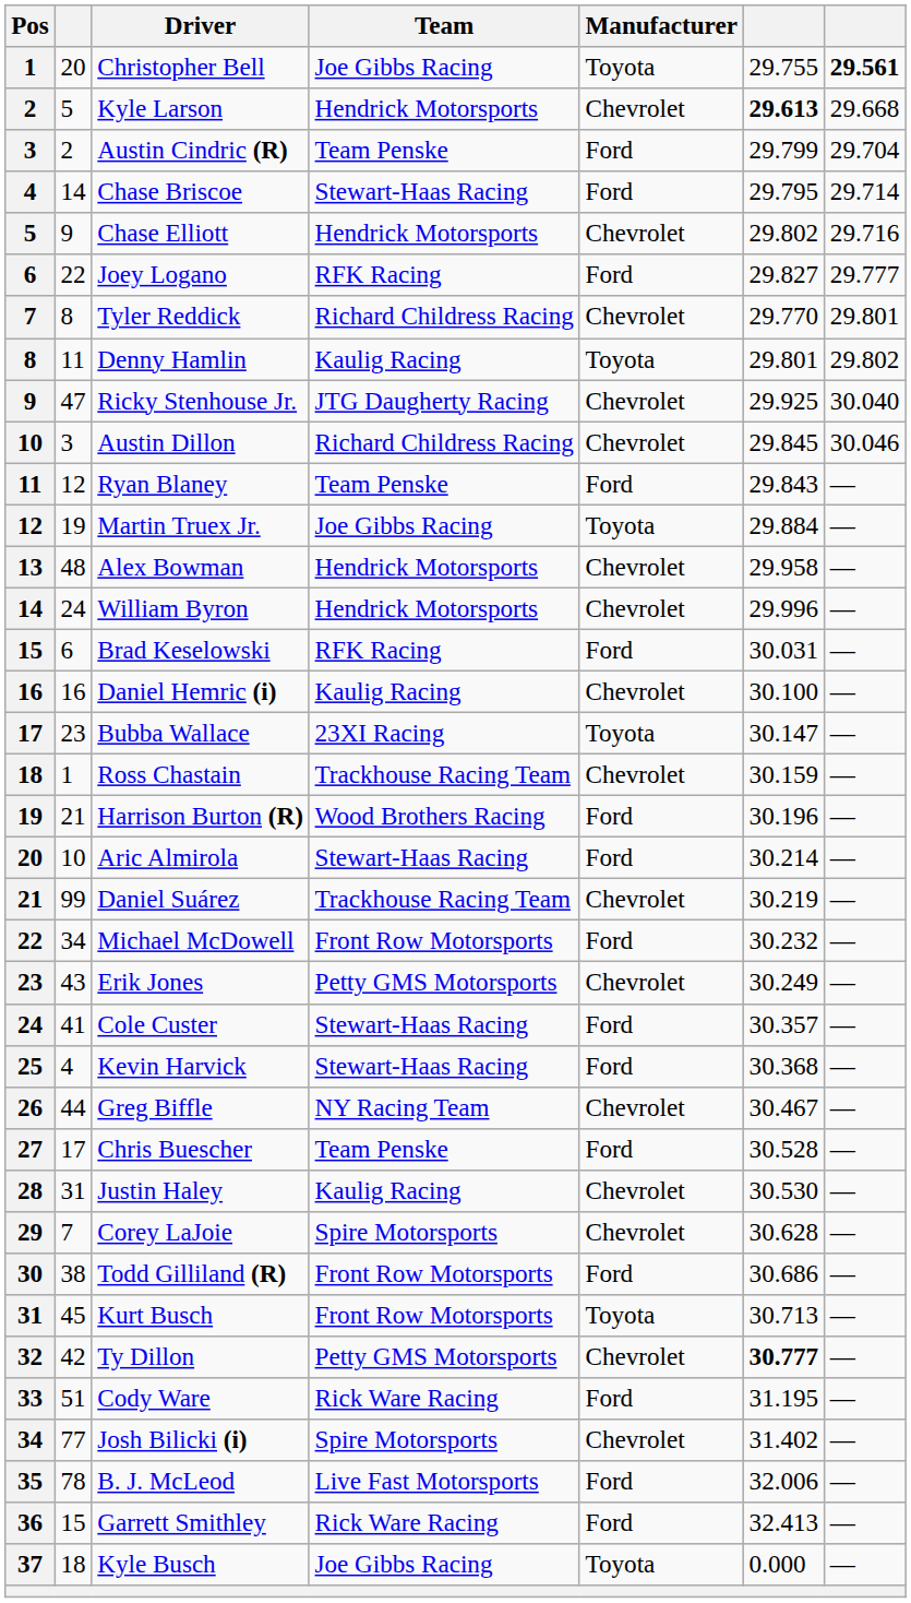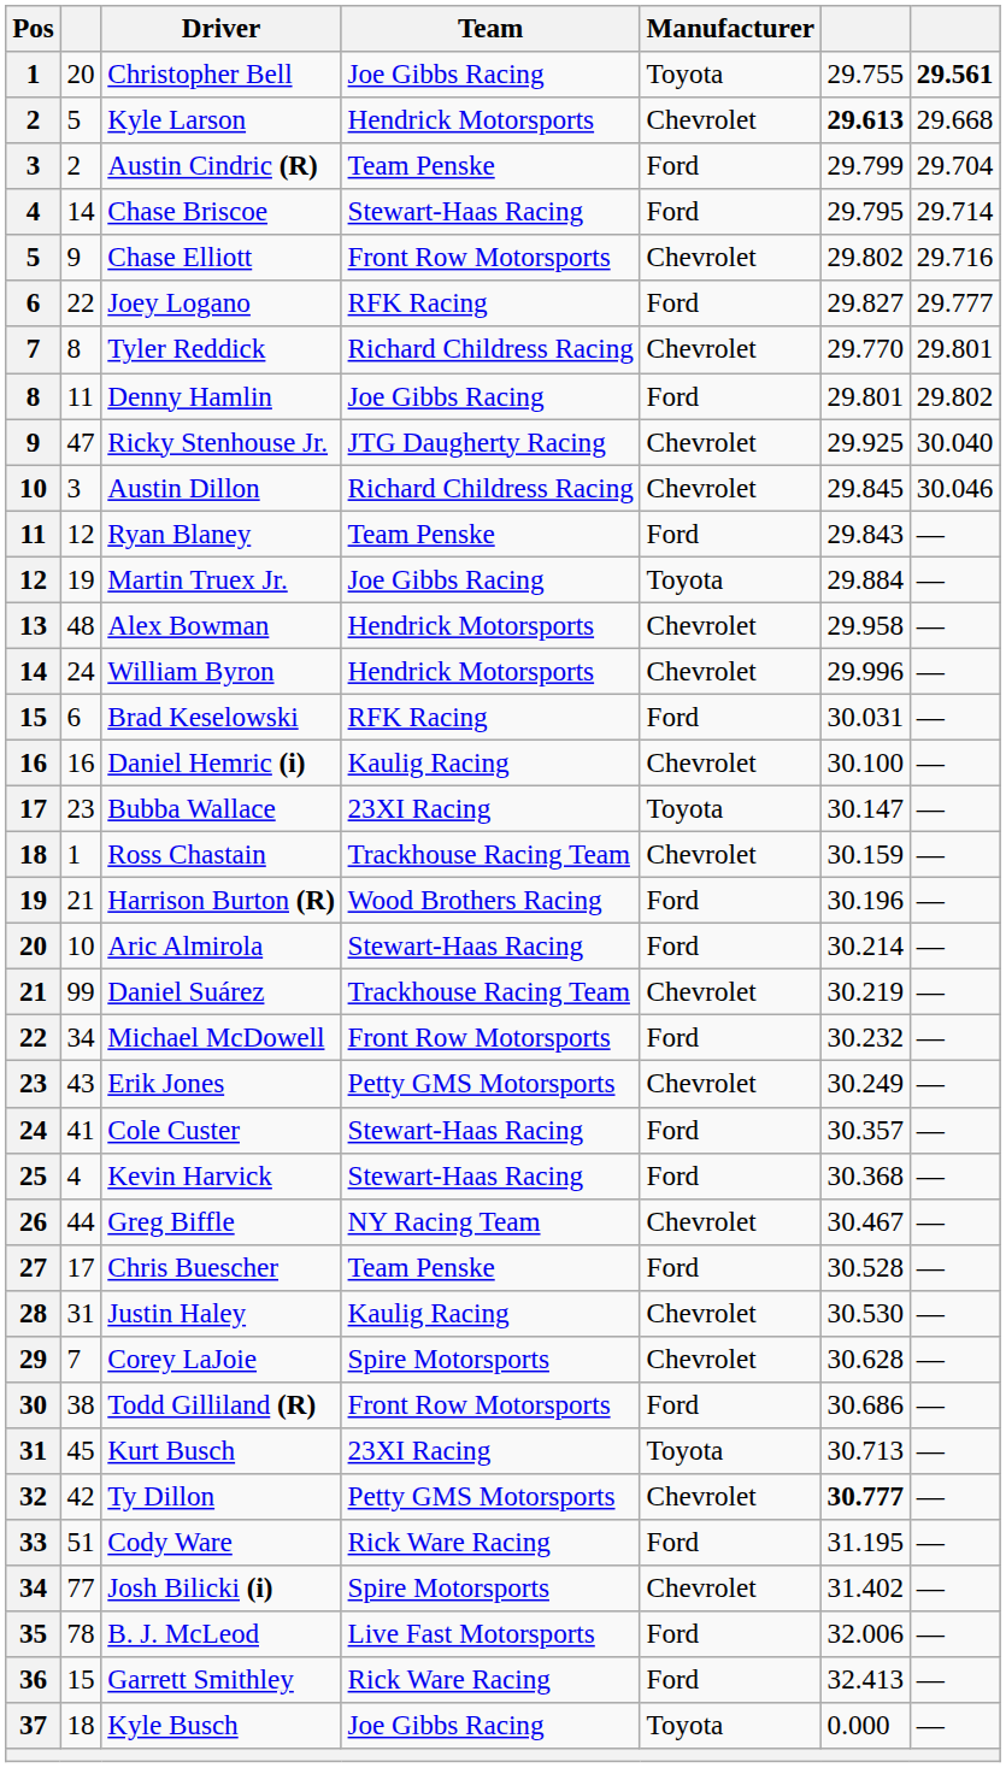 <table class="wikitable" style="font-size:95%">
 <tr>
 <th>Pos</th>
 <th></th>
 <th>Driver</th>
 <th>Team</th>
 <th>Manufacturer</th>
 <th></th>
 <th></th>
 </tr>
 <tr>
 <th>1</th>
 <td>20</td>
 <td><a href='#'>Christopher Bell</a></td>
 <td><a href='#'>Joe Gibbs Racing</a></td>
 <td>Toyota</td>
 <td>29.755</td>
 <td><strong>29.561</strong></td>
 </tr>
 <tr>
 <th>2</th>
 <td>5</td>
 <td><a href='#'>Kyle Larson</a></td>
 <td><a href='#'>Hendrick Motorsports</a></td>
 <td>Chevrolet</td>
 <td><strong>29.613</strong></td>
 <td>29.668</td>
 </tr>
 <tr>
 <th>3</th>
 <td>2</td>
 <td><a href='#'>Austin Cindric</a> <strong>(R)</strong></td>
 <td><a href='#'>Team Penske</a></td>
 <td>Ford</td>
 <td>29.799</td>
 <td>29.704</td>
 </tr>
 <tr>
 <th>4</th>
 <td>14</td>
 <td><a href='#'>Chase Briscoe</a></td>
 <td><a href='#'>Stewart-Haas Racing</a></td>
 <td>Ford</td>
 <td>29.795</td>
 <td>29.714</td>
 </tr>
 <tr>
 <th>5</th>
 <td>9</td>
 <td><a href='#'>Chase Elliott</a></td>
-<td><a href='#'>Hendrick Motorsports</a></td>
+<td><a href='#'>Front Row Motorsports</a></td>
 <td>Chevrolet</td>
 <td>29.802</td>
 <td>29.716</td>
 </tr>
 <tr>
 <th>6</th>
 <td>22</td>
 <td><a href='#'>Joey Logano</a></td>
 <td><a href='#'>RFK Racing</a></td>
 <td>Ford</td>
 <td>29.827</td>
 <td>29.777</td>
 </tr>
 <tr>
 <th>7</th>
 <td>8</td>
 <td><a href='#'>Tyler Reddick</a></td>
 <td><a href='#'>Richard Childress Racing</a></td>
 <td>Chevrolet</td>
 <td>29.770</td>
 <td>29.801</td>
 </tr>
 <tr>
 <th>8</th>
 <td>11</td>
 <td><a href='#'>Denny Hamlin</a></td>
-<td><a href='#'>Kaulig Racing</a></td>
-<td>Toyota</td>
+<td><a href='#'>Joe Gibbs Racing</a></td>
+<td>Ford</td>
 <td>29.801</td>
 <td>29.802</td>
 </tr>
 <tr>
 <th>9</th>
 <td>47</td>
 <td><a href='#'>Ricky Stenhouse Jr.</a></td>
 <td><a href='#'>JTG Daugherty Racing</a></td>
 <td>Chevrolet</td>
 <td>29.925</td>
 <td>30.040</td>
 </tr>
 <tr>
 <th>10</th>
 <td>3</td>
 <td><a href='#'>Austin Dillon</a></td>
 <td><a href='#'>Richard Childress Racing</a></td>
 <td>Chevrolet</td>
 <td>29.845</td>
 <td>30.046</td>
 </tr>
 <tr>
 <th>11</th>
 <td>12</td>
 <td><a href='#'>Ryan Blaney</a></td>
 <td><a href='#'>Team Penske</a></td>
 <td>Ford</td>
 <td>29.843</td>
 <td>—</td>
 </tr>
 <tr>
 <th>12</th>
 <td>19</td>
 <td><a href='#'>Martin Truex Jr.</a></td>
 <td><a href='#'>Joe Gibbs Racing</a></td>
 <td>Toyota</td>
 <td>29.884</td>
 <td>—</td>
 </tr>
 <tr>
 <th>13</th>
 <td>48</td>
 <td><a href='#'>Alex Bowman</a></td>
 <td><a href='#'>Hendrick Motorsports</a></td>
 <td>Chevrolet</td>
 <td>29.958</td>
 <td>—</td>
 </tr>
 <tr>
 <th>14</th>
 <td>24</td>
 <td><a href='#'>William Byron</a></td>
 <td><a href='#'>Hendrick Motorsports</a></td>
 <td>Chevrolet</td>
 <td>29.996</td>
 <td>—</td>
 </tr>
 <tr>
 <th>15</th>
 <td>6</td>
 <td><a href='#'>Brad Keselowski</a></td>
 <td><a href='#'>RFK Racing</a></td>
 <td>Ford</td>
 <td>30.031</td>
 <td>—</td>
 </tr>
 <tr>
 <th>16</th>
 <td>16</td>
 <td><a href='#'>Daniel Hemric</a> <strong>(i)</strong></td>
 <td><a href='#'>Kaulig Racing</a></td>
 <td>Chevrolet</td>
 <td>30.100</td>
 <td>—</td>
 </tr>
 <tr>
 <th>17</th>
 <td>23</td>
 <td><a href='#'>Bubba Wallace</a></td>
 <td><a href='#'>23XI Racing</a></td>
 <td>Toyota</td>
 <td>30.147</td>
 <td>—</td>
 </tr>
 <tr>
 <th>18</th>
 <td>1</td>
 <td><a href='#'>Ross Chastain</a></td>
 <td><a href='#'>Trackhouse Racing Team</a></td>
 <td>Chevrolet</td>
 <td>30.159</td>
 <td>—</td>
 </tr>
 <tr>
 <th>19</th>
 <td>21</td>
 <td><a href='#'>Harrison Burton</a> <strong>(R)</strong></td>
 <td><a href='#'>Wood Brothers Racing</a></td>
 <td>Ford</td>
 <td>30.196</td>
 <td>—</td>
 </tr>
 <tr>
 <th>20</th>
 <td>10</td>
 <td><a href='#'>Aric Almirola</a></td>
 <td><a href='#'>Stewart-Haas Racing</a></td>
 <td>Ford</td>
 <td>30.214</td>
 <td>—</td>
 </tr>
 <tr>
 <th>21</th>
 <td>99</td>
 <td><a href='#'>Daniel Suárez</a></td>
 <td><a href='#'>Trackhouse Racing Team</a></td>
 <td>Chevrolet</td>
 <td>30.219</td>
 <td>—</td>
 </tr>
 <tr>
 <th>22</th>
 <td>34</td>
 <td><a href='#'>Michael McDowell</a></td>
 <td><a href='#'>Front Row Motorsports</a></td>
 <td>Ford</td>
 <td>30.232</td>
 <td>—</td>
 </tr>
 <tr>
 <th>23</th>
 <td>43</td>
 <td><a href='#'>Erik Jones</a></td>
 <td><a href='#'>Petty GMS Motorsports</a></td>
 <td>Chevrolet</td>
 <td>30.249</td>
 <td>—</td>
 </tr>
 <tr>
 <th>24</th>
 <td>41</td>
 <td><a href='#'>Cole Custer</a></td>
 <td><a href='#'>Stewart-Haas Racing</a></td>
 <td>Ford</td>
 <td>30.357</td>
 <td>—</td>
 </tr>
 <tr>
 <th>25</th>
 <td>4</td>
 <td><a href='#'>Kevin Harvick</a></td>
 <td><a href='#'>Stewart-Haas Racing</a></td>
 <td>Ford</td>
 <td>30.368</td>
 <td>—</td>
 </tr>
 <tr>
 <th>26</th>
 <td>44</td>
 <td><a href='#'>Greg Biffle</a></td>
 <td><a href='#'>NY Racing Team</a></td>
 <td>Chevrolet</td>
 <td>30.467</td>
 <td>—</td>
 </tr>
 <tr>
 <th>27</th>
 <td>17</td>
 <td><a href='#'>Chris Buescher</a></td>
 <td><a href='#'>Team Penske</a></td>
 <td>Ford</td>
 <td>30.528</td>
 <td>—</td>
 </tr>
 <tr>
 <th>28</th>
 <td>31</td>
 <td><a href='#'>Justin Haley</a></td>
 <td><a href='#'>Kaulig Racing</a></td>
 <td>Chevrolet</td>
 <td>30.530</td>
 <td>—</td>
 </tr>
 <tr>
 <th>29</th>
 <td>7</td>
 <td><a href='#'>Corey LaJoie</a></td>
 <td><a href='#'>Spire Motorsports</a></td>
 <td>Chevrolet</td>
 <td>30.628</td>
 <td>—</td>
 </tr>
 <tr>
 <th>30</th>
 <td>38</td>
 <td><a href='#'>Todd Gilliland</a> <strong>(R)</strong></td>
 <td><a href='#'>Front Row Motorsports</a></td>
 <td>Ford</td>
 <td>30.686</td>
 <td>—</td>
 </tr>
 <tr>
 <th>31</th>
 <td>45</td>
 <td><a href='#'>Kurt Busch</a></td>
-<td><a href='#'>Front Row Motorsports</a></td>
+<td><a href='#'>23XI Racing</a></td>
 <td>Toyota</td>
 <td>30.713</td>
 <td>—</td>
 </tr>
 <tr>
 <th>32</th>
 <td>42</td>
 <td><a href='#'>Ty Dillon</a></td>
 <td><a href='#'>Petty GMS Motorsports</a></td>
 <td>Chevrolet</td>
 <td><strong>30.777</strong></td>
 <td>—</td>
 </tr>
 <tr>
 <th>33</th>
 <td>51</td>
 <td><a href='#'>Cody Ware</a></td>
 <td><a href='#'>Rick Ware Racing</a></td>
 <td>Ford</td>
 <td>31.195</td>
 <td>—</td>
 </tr>
 <tr>
 <th>34</th>
 <td>77</td>
 <td><a href='#'>Josh Bilicki</a> <strong>(i)</strong></td>
 <td><a href='#'>Spire Motorsports</a></td>
 <td>Chevrolet</td>
 <td>31.402</td>
 <td>—</td>
 </tr>
 <tr>
 <th>35</th>
 <td>78</td>
 <td><a href='#'>B. J. McLeod</a></td>
 <td><a href='#'>Live Fast Motorsports</a></td>
 <td>Ford</td>
 <td>32.006</td>
 <td>—</td>
 </tr>
 <tr>
 <th>36</th>
 <td>15</td>
 <td><a href='#'>Garrett Smithley</a></td>
 <td><a href='#'>Rick Ware Racing</a></td>
 <td>Ford</td>
 <td>32.413</td>
 <td>—</td>
 </tr>
 <tr>
 <th>37</th>
 <td>18</td>
 <td><a href='#'>Kyle Busch</a></td>
 <td><a href='#'>Joe Gibbs Racing</a></td>
 <td>Toyota</td>
 <td>0.000</td>
 <td>—</td>
 </tr>
 <tr>
 <th colspan="7"></th>
 </tr>
 </table>
